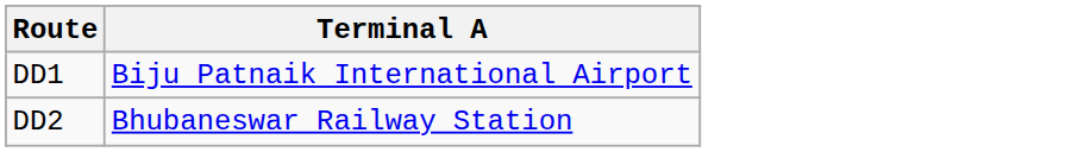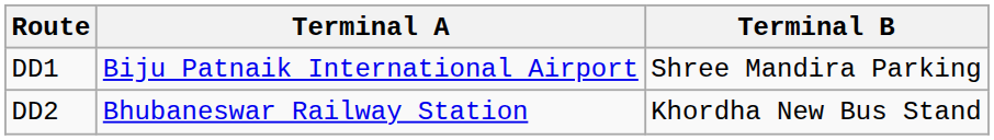 <table class="wikitable sortable">
 <tr>
 <th>Route</th>
 <th>Terminal A</th>
+<th>Terminal B</th>
 </tr>
 <tr>
 <td>DD1</td>
 <td><a href='#'>Biju Patnaik International Airport</a></td>
+<td>Shree Mandira Parking</td>
 </tr>
 <tr>
 <td>DD2</td>
 <td><a href='#'>Bhubaneswar Railway Station</a></td>
+<td>Khordha New Bus Stand</td>
 </tr>
 </table>
